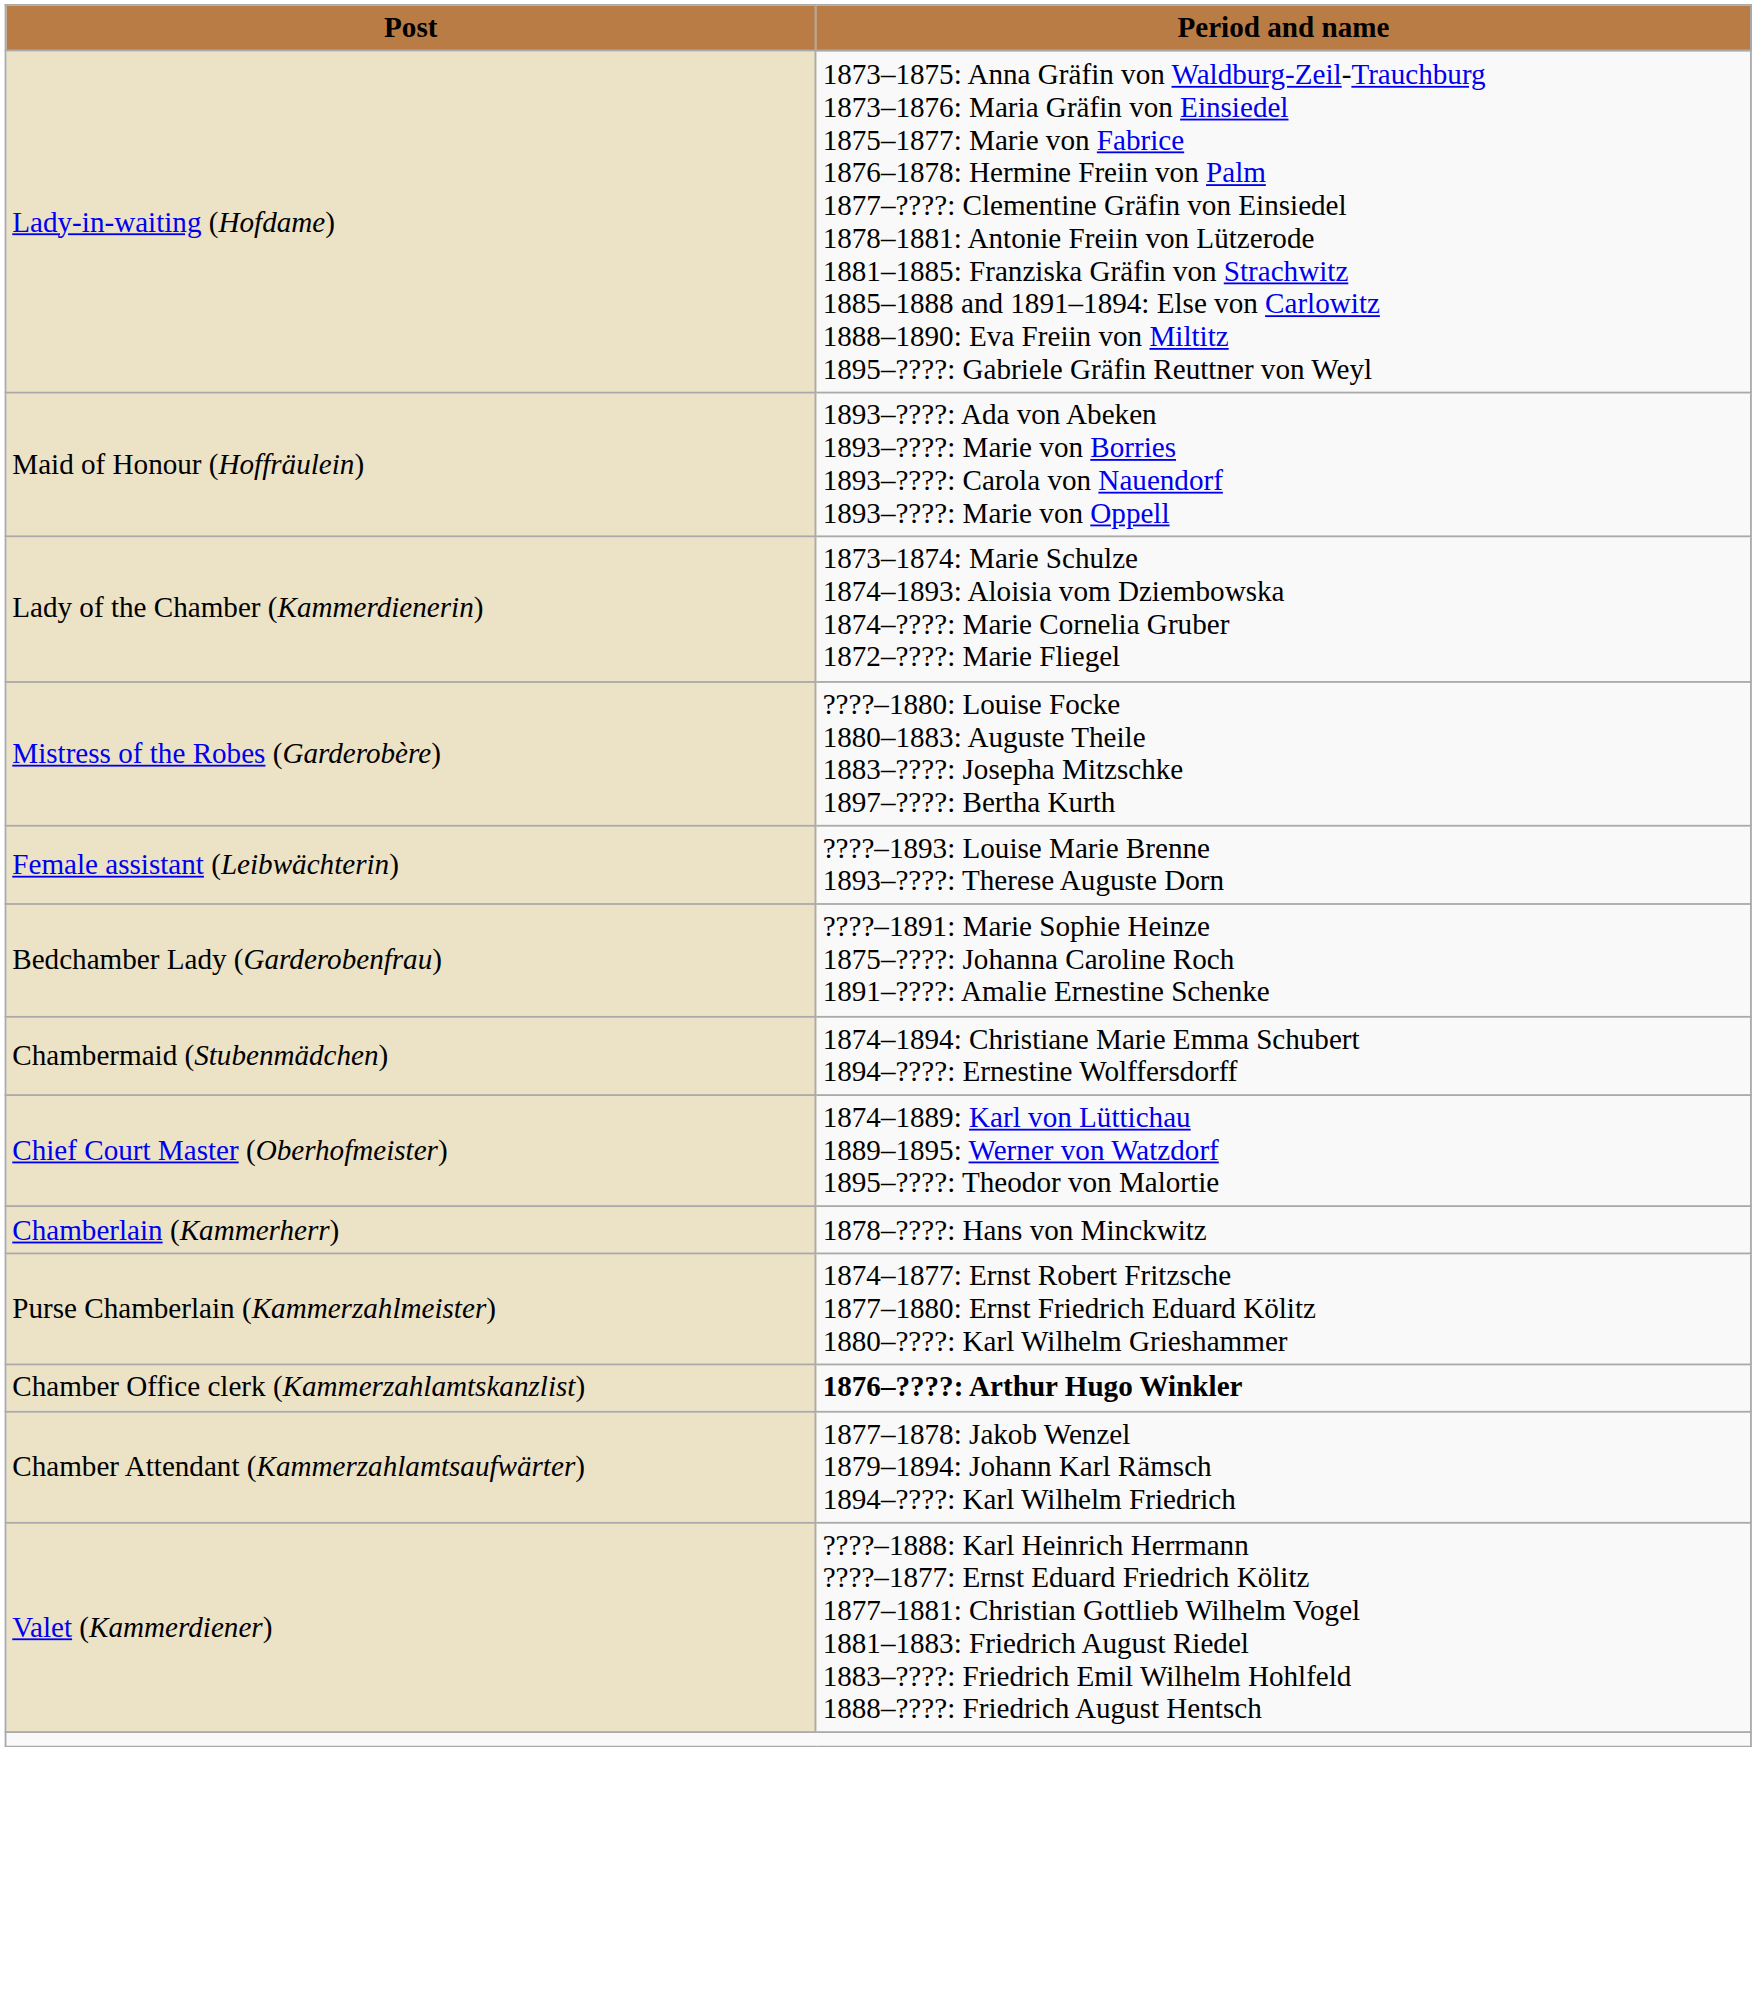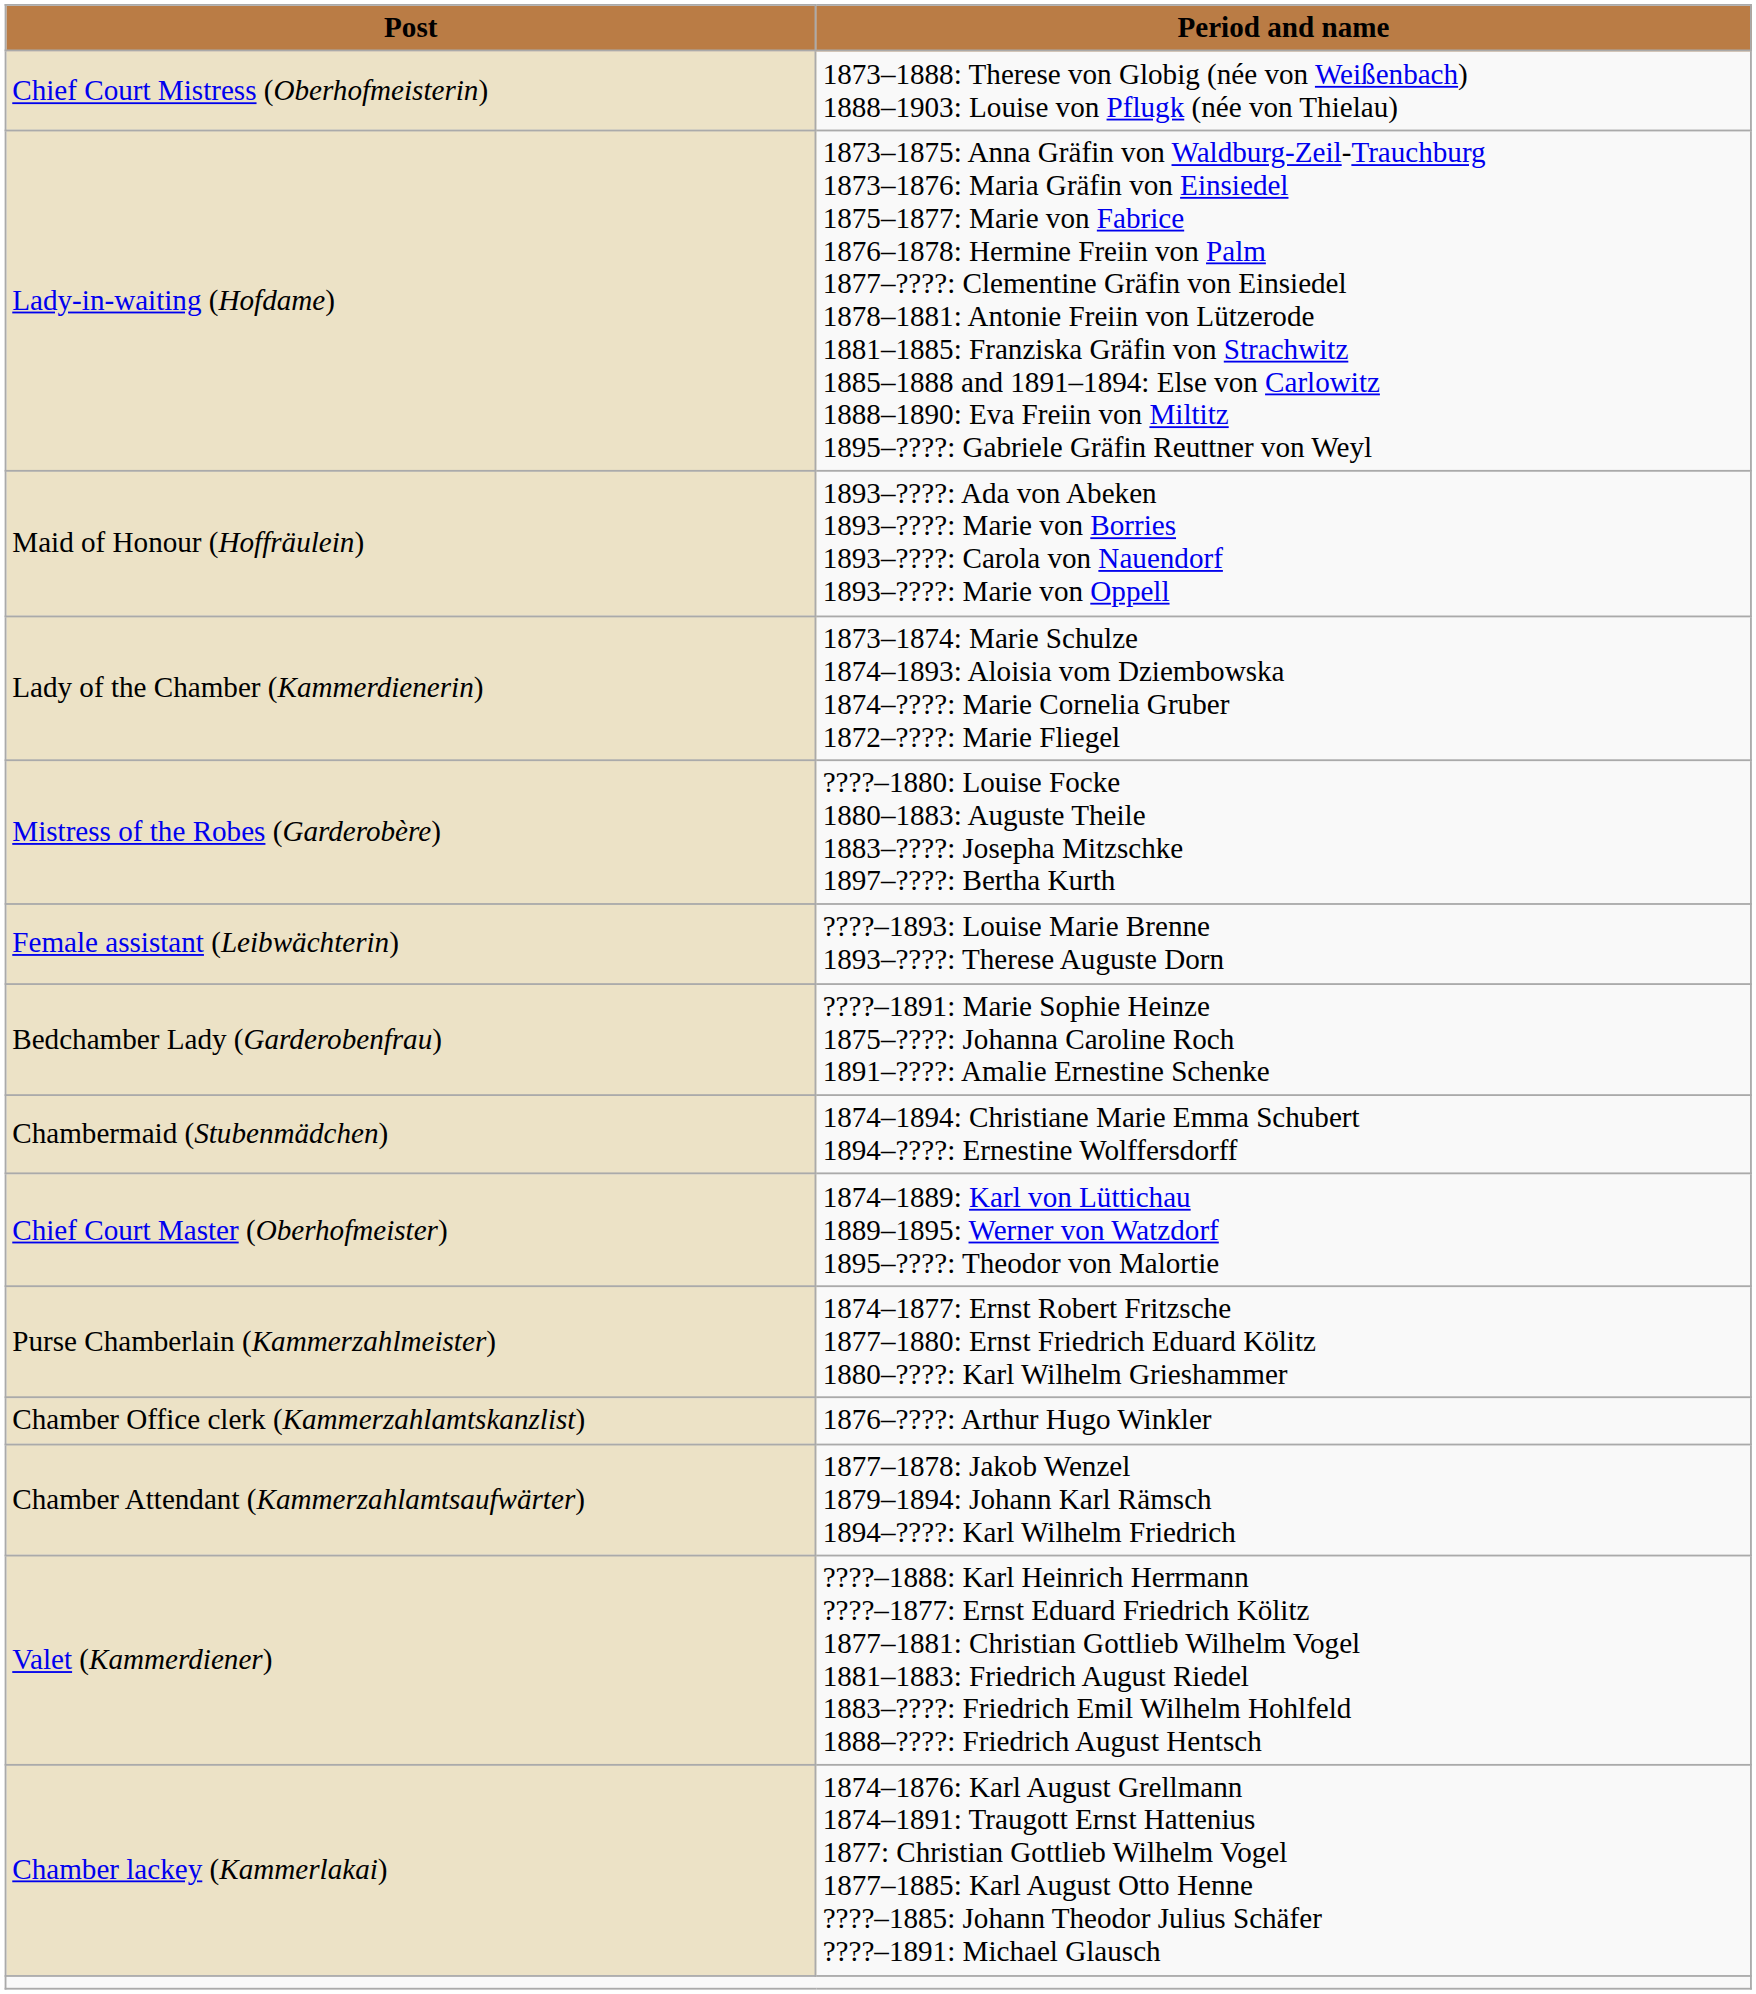 <table class="wikitable collapsible collapsed" style="min-width:60em; margin:0.3em auto;">
 <tr>
 <th style="background:#BA7C45; text-align:center">Post</th>
 <th style="background:#BA7C45; text-align:center">Period and name</th>
+</tr>
+<tr>
+<td style="background:#ECE2C6; text-align:left"><a href='#'>Chief Court Mistress</a> (<em>Oberhofmeisterin</em>)</td>
+<td style="text-align:left">1873–1888: Therese von Globig (née von <a href='#'>Weißenbach</a>)<br>1888–1903: Louise von <a href='#'>Pflugk</a> (née von Thielau)</td>
 </tr>
 <tr>
 <td style="background:#ECE2C6; text-align:left"><a href='#'>Lady-in-waiting</a> (<em>Hofdame</em>)</td>
 <td style="text-align:left">1873–1875: Anna Gräfin von <a href='#'>Waldburg-Zeil</a>-<a href='#'>Trauchburg</a><br>1873–1876: Maria Gräfin von <a href='#'>Einsiedel</a><br> 1875–1877: Marie von <a href='#'>Fabrice</a><br> 1876–1878: Hermine Freiin von <a href='#'>Palm</a><br>1877–????: Clementine Gräfin von Einsiedel<br>1878–1881: Antonie Freiin von Lützerode<br>1881–1885: Franziska Gräfin von <a href='#'>Strachwitz</a><br> 1885–1888 and 1891–1894: Else von <a href='#'>Carlowitz</a><br>1888–1890: Eva Freiin von <a href='#'>Miltitz</a><br>1895–????: Gabriele Gräfin Reuttner von Weyl</td>
 </tr>
 <tr>
 <td style="background:#ECE2C6; text-align:left">Maid of Honour (<em>Hoffräulein</em>)</td>
 <td style="text-align:left">1893–????: Ada von Abeken<br>1893–????: Marie von <a href='#'>Borries</a><br>1893–????: Carola von <a href='#'>Nauendorf</a><br>1893–????: Marie von <a href='#'>Oppell</a></td>
 </tr>
 <tr>
 <td style="background:#ECE2C6; text-align:left">Lady of the Chamber (<em>Kammerdienerin</em>)</td>
 <td style="text-align:left">1873–1874: Marie Schulze<br>1874–1893: Aloisia vom Dziembowska<br>1874–????: Marie Cornelia Gruber<br>1872–????: Marie Fliegel</td>
 </tr>
 <tr>
 <td style="background:#ECE2C6; text-align:left"><a href='#'>Mistress of the Robes</a> (<em>Garderobère</em>)</td>
 <td style="text-align:left">????–1880: Louise Focke<br>1880–1883: Auguste Theile<br> 1883–????: Josepha Mitzschke<br>1897–????: Bertha Kurth</td>
 </tr>
 <tr>
 <td style="background:#ECE2C6; text-align:left"><a href='#'>Female assistant</a> (<em>Leibwächterin</em>)</td>
 <td style="text-align:left">????–1893: Louise Marie Brenne<br>1893–????: Therese Auguste Dorn</td>
 </tr>
 <tr>
 <td style="background:#ECE2C6; text-align:left">Bedchamber Lady (<em>Garderobenfrau</em>)</td>
 <td style="text-align:left">????–1891: Marie Sophie Heinze<br>1875–????: Johanna Caroline Roch<br>1891–????: Amalie Ernestine Schenke</td>
 </tr>
 <tr>
 <td style="background:#ECE2C6; text-align:left">Chambermaid (<em>Stubenmädchen</em>)</td>
 <td style="text-align:left">1874–1894: Christiane Marie Emma Schubert<br>1894–????: Ernestine Wolffersdorff</td>
 </tr>
 <tr>
 <td style="background:#ECE2C6; text-align:left"><a href='#'>Chief Court Master</a> (<em>Oberhofmeister</em>)</td>
 <td style="text-align:left">1874–1889: <a href='#'>Karl von Lüttichau</a><br>1889–1895: <a href='#'>Werner von Watzdorf</a><br>1895–????: Theodor von Malortie</td>
 </tr>
 <tr>
-<td style="background:#ECE2C6; text-align:left"><a href='#'>Chamberlain</a> (<em>Kammerherr</em>)</td>
-<td style="text-align:left">1878–????: Hans von Minckwitz</td>
-</tr>
-<tr>
 <td style="background:#ECE2C6; text-align:left">Purse Chamberlain (<em>Kammerzahlmeister</em>)</td>
 <td style="text-align:left">1874–1877: Ernst Robert Fritzsche<br>1877–1880: Ernst Friedrich Eduard Kölitz<br>1880–????: Karl Wilhelm Grieshammer</td>
 </tr>
 <tr>
 <td style="background:#ECE2C6; text-align:left">Chamber Office clerk (<em>Kammerzahlamtskanzlist</em>)</td>
-<td style="text-align:left"><strong>1876–????: Arthur Hugo Winkler</strong></td>
+<td style="text-align:left">1876–????: Arthur Hugo Winkler</td>
 </tr>
 <tr>
 <td style="background:#ECE2C6; text-align:left">Chamber Attendant (<em>Kammerzahlamtsaufwärter</em>)</td>
 <td style="text-align:left">1877–1878: Jakob Wenzel<br>1879–1894: Johann Karl Rämsch<br>1894–????: Karl Wilhelm Friedrich</td>
 </tr>
 <tr>
 <td style="background:#ECE2C6; text-align:left"><a href='#'>Valet</a> (<em>Kammerdiener</em>)</td>
 <td style="text-align:left">????–1888: Karl Heinrich Herrmann<br>????–1877: Ernst Eduard Friedrich Kölitz<br> 1877–1881: Christian Gottlieb Wilhelm Vogel<br>1881–1883: Friedrich August Riedel<br>1883–????: Friedrich Emil Wilhelm Hohlfeld<br>1888–????: Friedrich August Hentsch</td>
 </tr>
 <tr>
+<td style="background:#ECE2C6; text-align:left"><a href='#'>Chamber lackey</a> (<em>Kammerlakai</em>)</td>
+<td style="text-align:left">1874–1876: Karl August Grellmann<br>1874–1891: Traugott Ernst Hattenius<br>1877: Christian Gottlieb Wilhelm Vogel<br>1877–1885: Karl August Otto Henne<br>????–1885: Johann Theodor Julius Schäfer<br>????–1891: Michael Glausch</td>
+</tr>
+<tr>
 <td colspan=2></td>
 </tr>
 </table>
